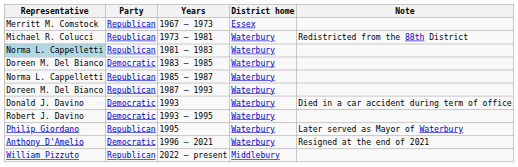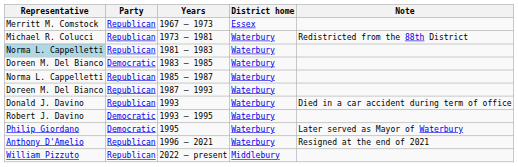 <table class=wikitable>
 <tr valign=bottom>
 <th>Representative</th>
 <th>Party</th>
 <th>Years</th>
 <th>District home</th>
 <th>Note</th>
 </tr>
 <tr>
 <td>Merritt M. Comstock</td>
 <td><a href='#'>Republican</a></td>
 <td>1967 – 1973</td>
 <td><a href='#'>Essex</a></td>
 <td></td>
 </tr>
 <tr>
 <td>Michael R. Colucci</td>
 <td><a href='#'>Republican</a></td>
 <td>1973 – 1981</td>
 <td><a href='#'>Waterbury</a></td>
 <td>Redistricted from the <a href='#'>88th</a> District</td>
 </tr>
 <tr>
 <td style="background: lightblue;">Norma L. Cappelletti</td>
 <td><a href='#'>Republican</a></td>
 <td>1981 – 1983</td>
 <td><a href='#'>Waterbury</a></td>
 <td></td>
 </tr>
 <tr>
 <td>Doreen M. Del Bianco</td>
 <td><a href='#'>Democratic</a></td>
 <td>1983 – 1985</td>
 <td><a href='#'>Waterbury</a></td>
 <td></td>
 </tr>
 <tr>
 <td>Norma L. Cappelletti</td>
 <td><a href='#'>Republican</a></td>
 <td>1985 – 1987</td>
 <td><a href='#'>Waterbury</a></td>
 <td></td>
 </tr>
 <tr>
 <td>Doreen M. Del Bianco</td>
 <td><a href='#'>Republican</a></td>
 <td>1987 – 1993</td>
 <td><a href='#'>Waterbury</a></td>
 <td></td>
 </tr>
 <tr>
 <td>Donald J. Davino</td>
-<td><a href='#'>Democratic</a></td>
+<td><a href='#'>Republican</a></td>
 <td>1993</td>
 <td><a href='#'>Waterbury</a></td>
 <td>Died in a car accident during term of office</td>
 </tr>
 <tr>
 <td>Robert J. Davino</td>
 <td><a href='#'>Democratic</a></td>
 <td>1993 – 1995</td>
 <td><a href='#'>Waterbury</a></td>
 <td></td>
 </tr>
 <tr>
 <td><a href='#'>Philip Giordano</a></td>
-<td><a href='#'>Republican</a></td>
+<td><a href='#'>Democratic</a></td>
 <td>1995</td>
 <td><a href='#'>Waterbury</a></td>
 <td>Later served as Mayor of <a href='#'>Waterbury</a></td>
 </tr>
 <tr>
 <td><a href='#'>Anthony D'Amelio</a></td>
-<td><a href='#'>Democratic</a></td>
+<td><a href='#'>Republican</a></td>
 <td>1996 – 2021</td>
 <td><a href='#'>Waterbury</a></td>
 <td>Resigned at the end of 2021</td>
 </tr>
 <tr>
 <td><a href='#'>William Pizzuto</a></td>
 <td><a href='#'>Republican</a></td>
 <td>2022 – present</td>
 <td><a href='#'>Middlebury</a></td>
 <td></td>
 </tr>
 </table>
